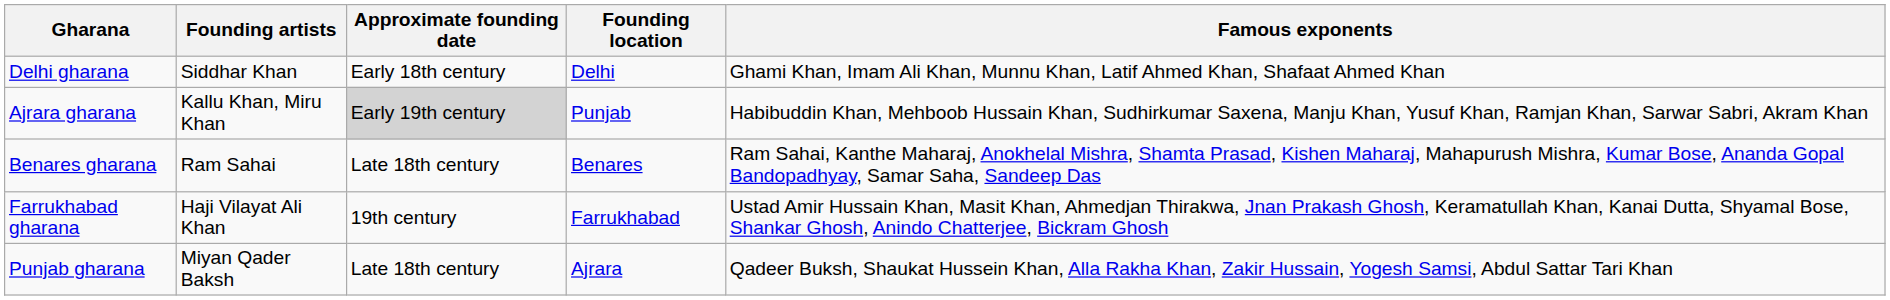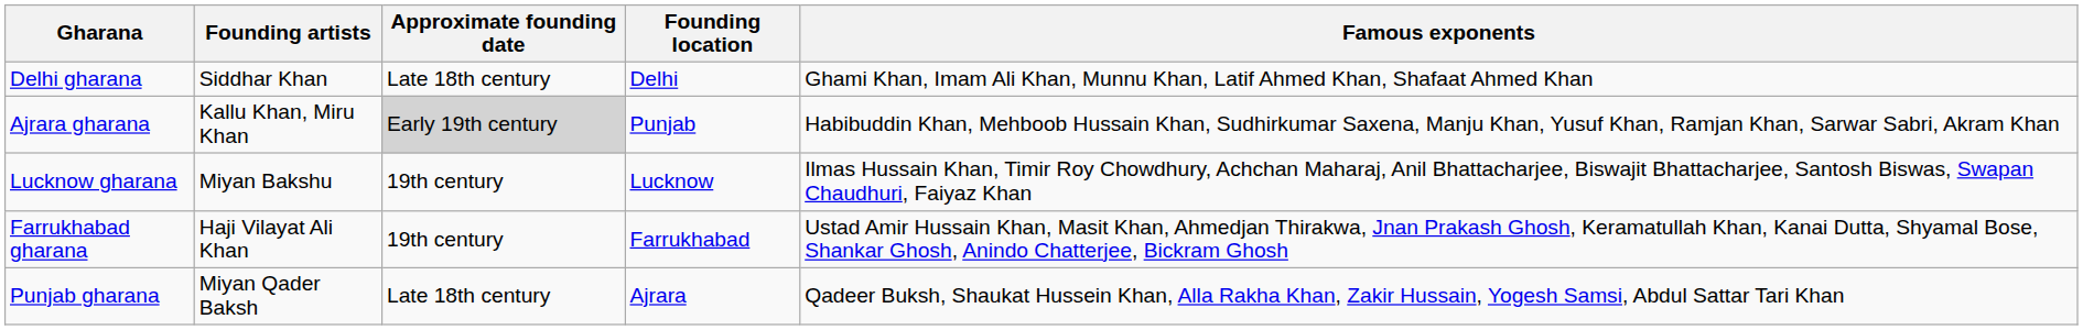 <table class="wikitable">
 <tr>
 <th>Gharana</th>
 <th>Founding artists</th>
 <th>Approximate founding date</th>
 <th>Founding location</th>
 <th>Famous exponents</th>
 </tr>
 <tr>
 <td><a href='#'>Delhi gharana</a></td>
 <td>Siddhar Khan</td>
-<td>Early 18th century</td>
+<td>Late 18th century</td>
 <td><a href='#'>Delhi</a></td>
 <td>Ghami Khan, Imam Ali Khan, Munnu Khan, Latif Ahmed Khan, Shafaat Ahmed Khan</td>
 </tr>
 <tr>
 <td><a href='#'>Ajrara gharana</a></td>
 <td>Kallu Khan, Miru Khan</td>
 <td style="background: lightgrey;">Early 19th century</td>
 <td><a href='#'>Punjab</a></td>
 <td>Habibuddin Khan, Mehboob Hussain Khan, Sudhirkumar Saxena, Manju Khan, Yusuf Khan, Ramjan Khan, Sarwar Sabri, Akram Khan</td>
 </tr>
 <tr>
-<td><a href='#'>Benares gharana</a></td>
-<td>Ram Sahai</td>
-<td>Late 18th century</td>
-<td><a href='#'>Benares</a></td>
-<td>Ram Sahai, Kanthe Maharaj, <a href='#'>Anokhelal Mishra</a>, <a href='#'>Shamta Prasad</a>, <a href='#'>Kishen Maharaj</a>, Mahapurush Mishra, <a href='#'>Kumar Bose</a>, <a href='#'>Ananda Gopal Bandopadhyay</a>, Samar Saha, <a href='#'>Sandeep Das</a></td>
+<td><a href='#'>Lucknow gharana</a></td>
+<td>Miyan Bakshu</td>
+<td>19th century</td>
+<td><a href='#'>Lucknow</a></td>
+<td>Ilmas Hussain Khan, Timir Roy Chowdhury, Achchan Maharaj, Anil Bhattacharjee, Biswajit Bhattacharjee, Santosh Biswas, <a href='#'>Swapan Chaudhuri</a>, Faiyaz Khan</td>
 </tr>
 <tr>
 <td><a href='#'>Farrukhabad gharana</a></td>
 <td>Haji Vilayat Ali Khan</td>
 <td>19th century</td>
 <td><a href='#'>Farrukhabad</a></td>
 <td>Ustad Amir Hussain Khan, Masit Khan, Ahmedjan Thirakwa, <a href='#'>Jnan Prakash Ghosh</a>, Keramatullah Khan, Kanai Dutta, Shyamal Bose, <a href='#'>Shankar Ghosh</a>, <a href='#'>Anindo Chatterjee</a>, <a href='#'>Bickram Ghosh</a></td>
 </tr>
 <tr>
 <td><a href='#'>Punjab gharana</a></td>
 <td>Miyan Qader Baksh</td>
 <td>Late 18th century</td>
 <td><a href='#'>Ajrara</a></td>
 <td>Qadeer Buksh, Shaukat Hussein Khan, <a href='#'>Alla Rakha Khan</a>, <a href='#'>Zakir Hussain</a>, <a href='#'>Yogesh Samsi</a>, Abdul Sattar Tari Khan</td>
 </tr>
 </table>
